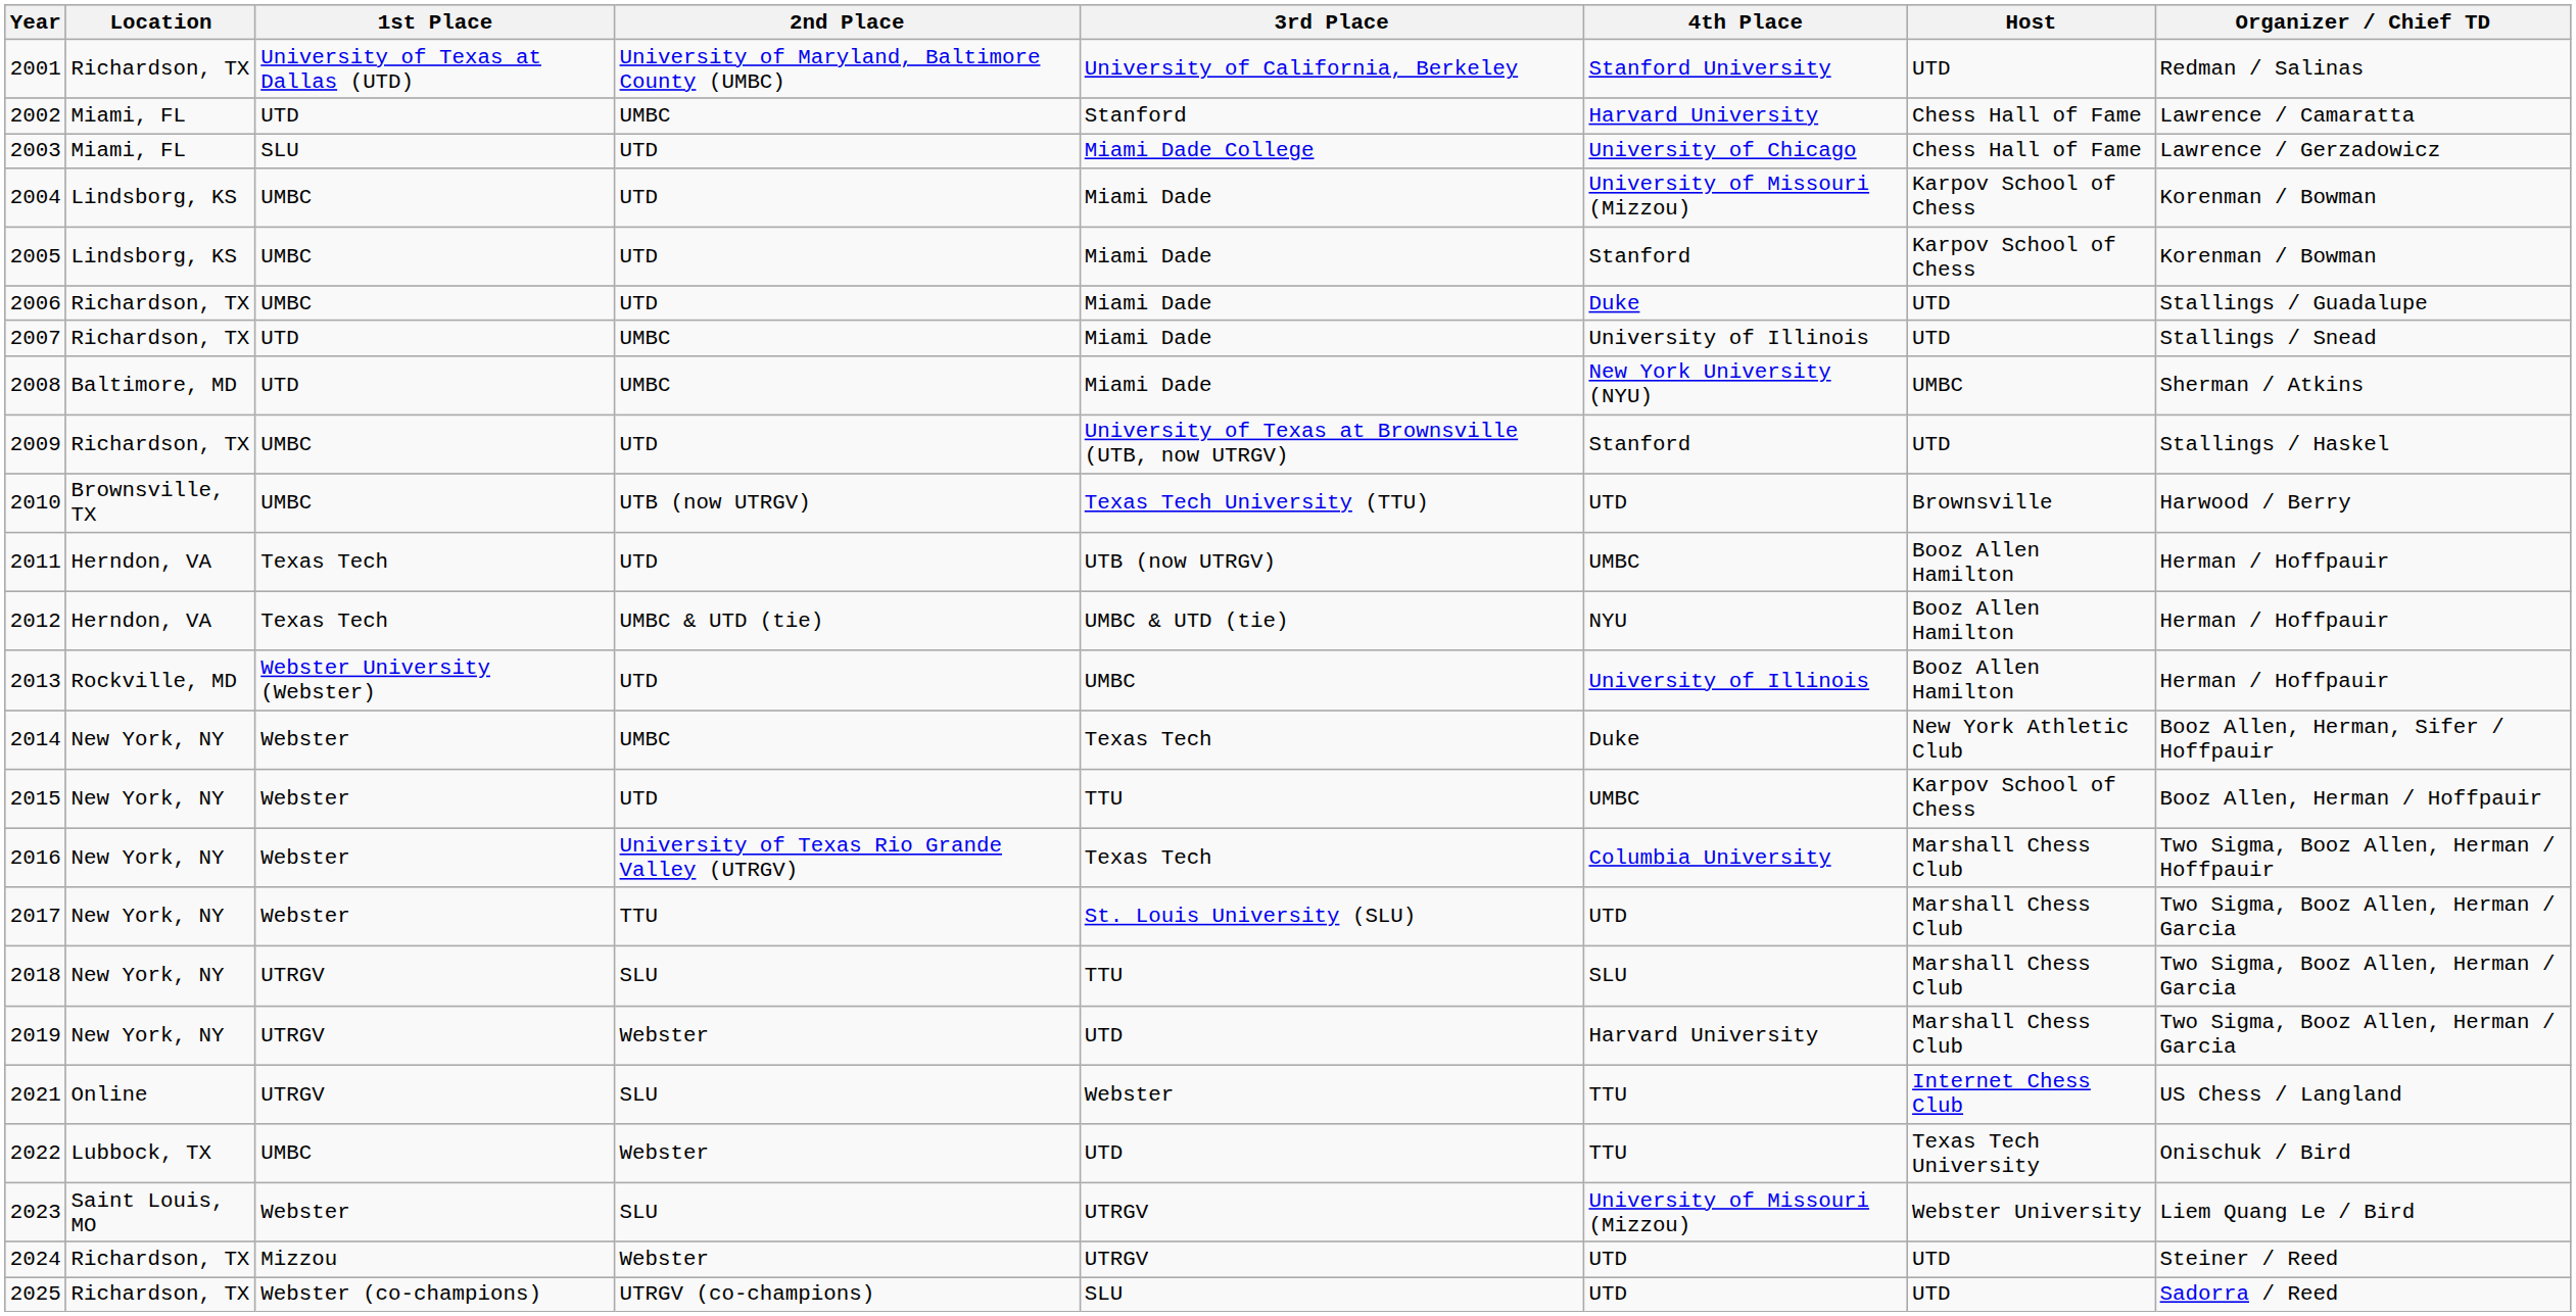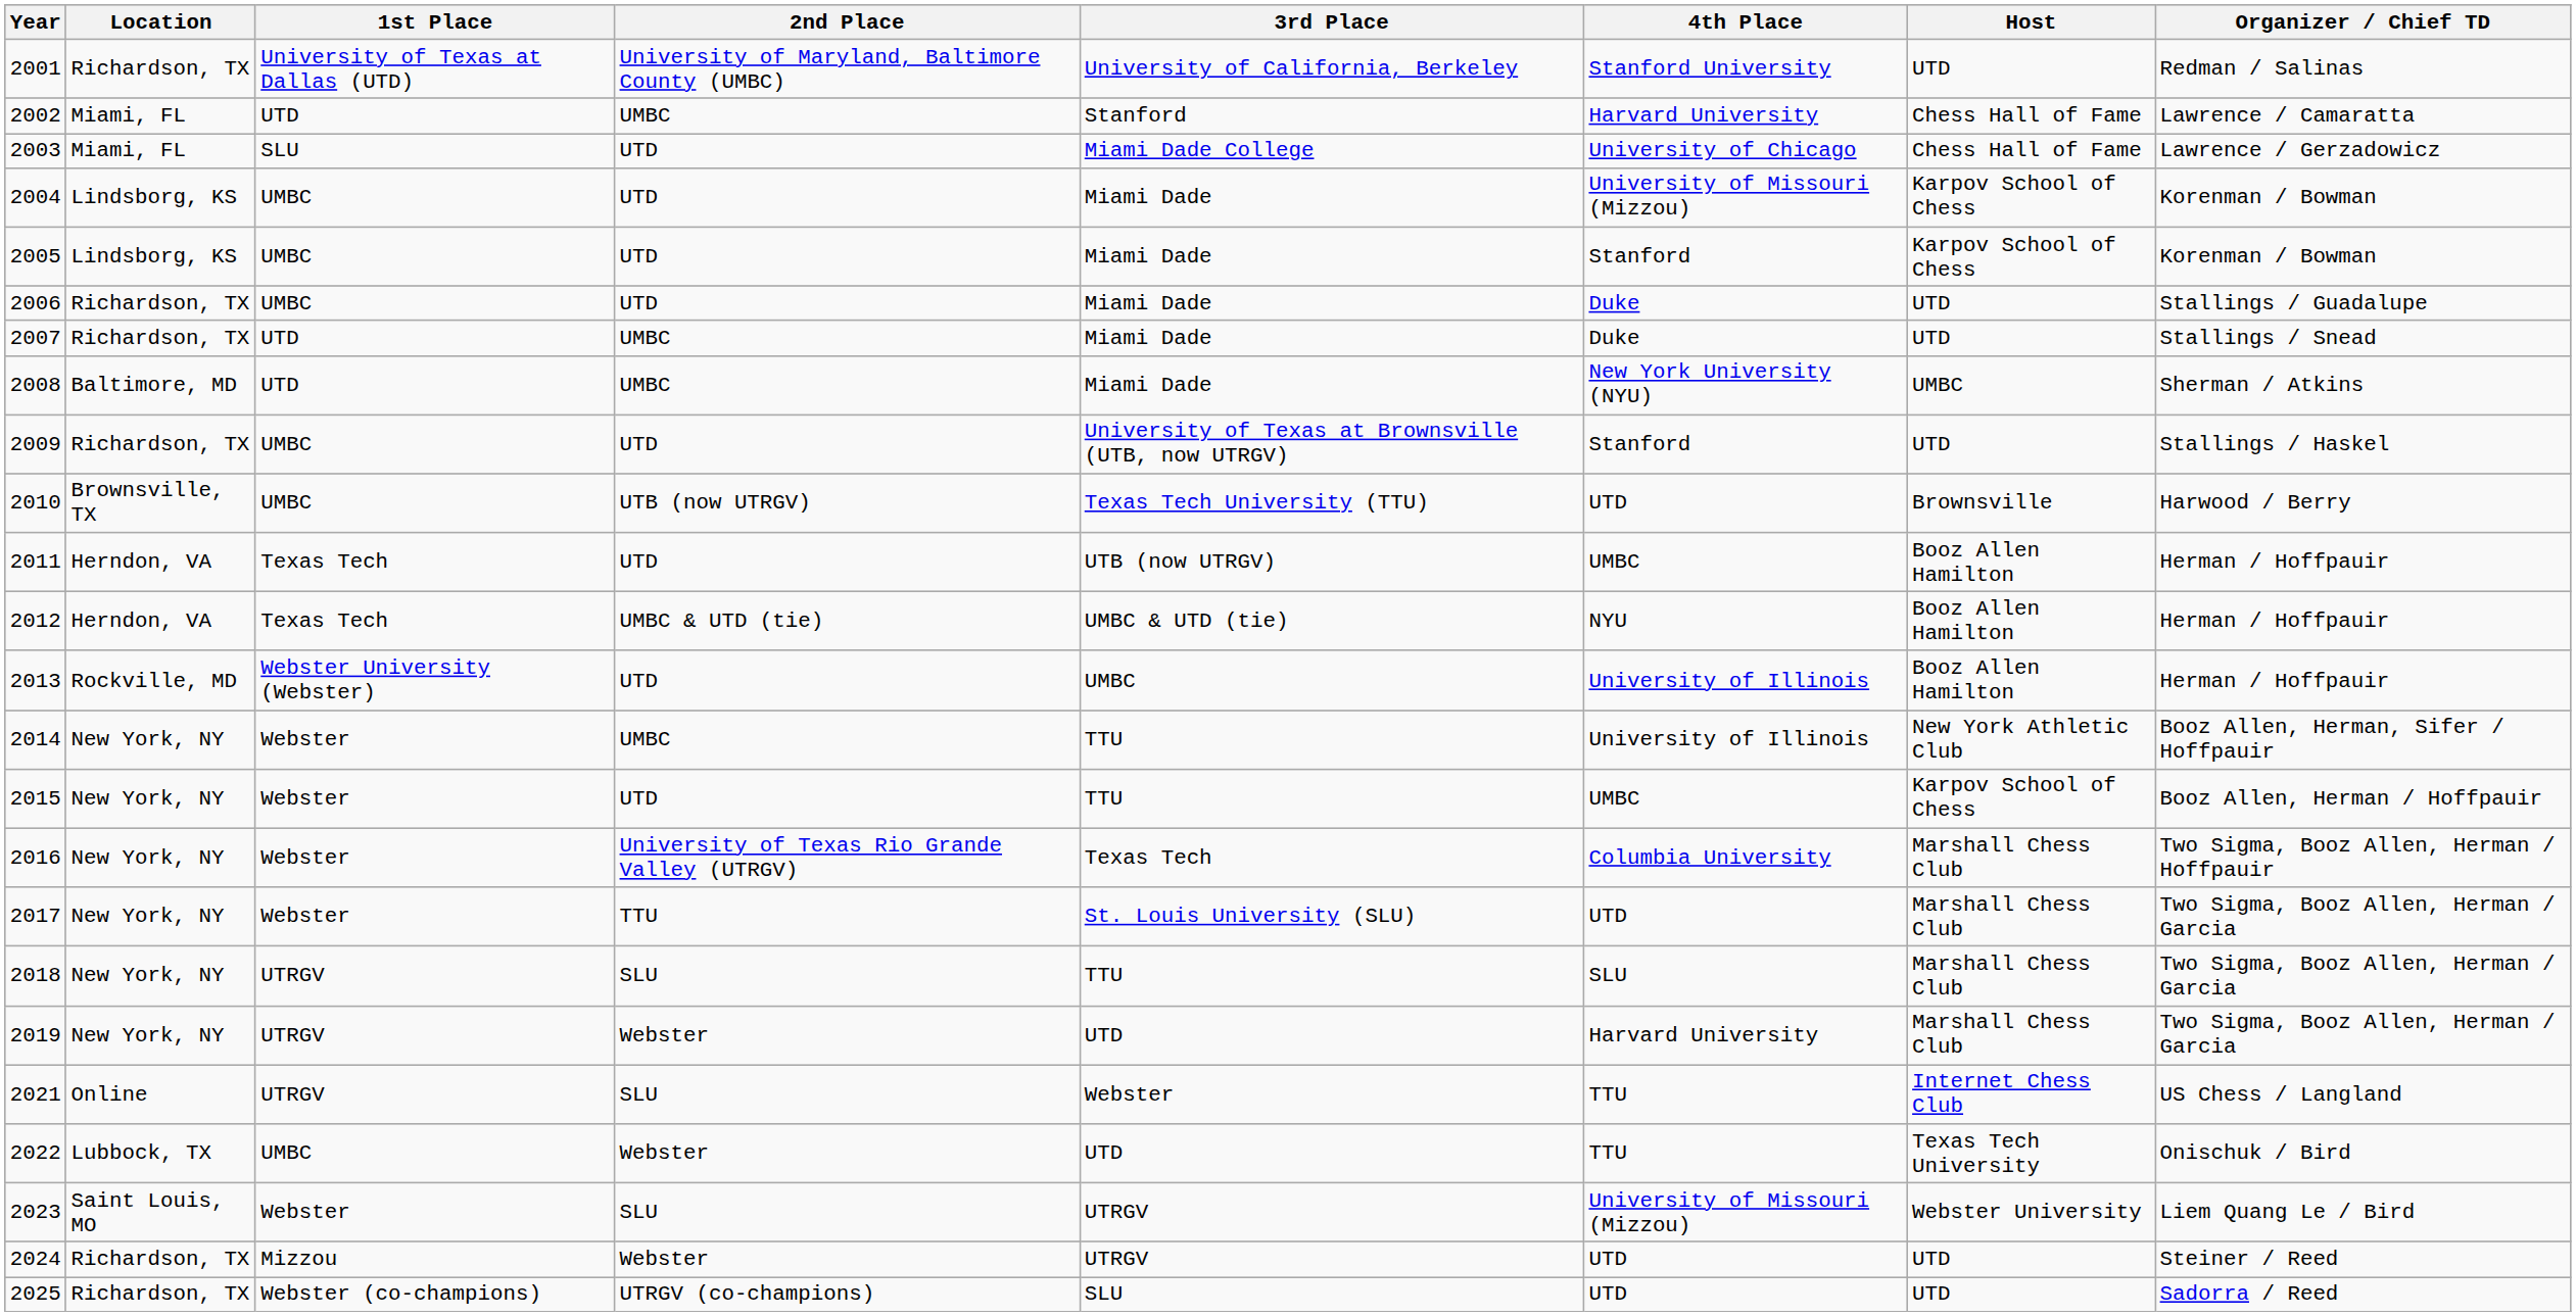 <table class="wikitable">
 <tr>
 <th>Year</th>
 <th>Location</th>
 <th>1st Place</th>
 <th>2nd Place</th>
 <th>3rd Place</th>
 <th>4th Place</th>
 <th>Host</th>
 <th>Organizer / Chief TD</th>
 </tr>
 <tr>
 <td>2001</td>
 <td>Richardson, TX</td>
 <td><a href='#'>University of Texas at Dallas</a> (UTD)</td>
 <td><a href='#'>University of Maryland, Baltimore County</a> (UMBC)</td>
 <td><a href='#'>University of California, Berkeley</a></td>
 <td><a href='#'>Stanford University</a></td>
 <td>UTD</td>
 <td>Redman / Salinas</td>
 </tr>
 <tr>
 <td>2002</td>
 <td>Miami, FL</td>
 <td>UTD</td>
 <td>UMBC</td>
 <td>Stanford</td>
 <td><a href='#'>Harvard University</a></td>
 <td>Chess Hall of Fame</td>
 <td>Lawrence / Camaratta</td>
 </tr>
 <tr>
 <td>2003</td>
 <td>Miami, FL</td>
 <td>SLU</td>
 <td>UTD</td>
 <td><a href='#'>Miami Dade College</a></td>
 <td><a href='#'>University of Chicago</a></td>
 <td>Chess Hall of Fame</td>
 <td>Lawrence / Gerzadowicz</td>
 </tr>
 <tr>
 <td>2004</td>
 <td>Lindsborg, KS</td>
 <td>UMBC</td>
 <td>UTD</td>
 <td>Miami Dade</td>
 <td><a href='#'>University of Missouri</a> (Mizzou)</td>
 <td>Karpov School of Chess</td>
 <td>Korenman / Bowman</td>
 </tr>
 <tr>
 <td>2005</td>
 <td>Lindsborg, KS</td>
 <td>UMBC</td>
 <td>UTD</td>
 <td>Miami Dade</td>
 <td>Stanford</td>
 <td>Karpov School of Chess</td>
 <td>Korenman / Bowman</td>
 </tr>
 <tr>
 <td>2006</td>
 <td>Richardson, TX</td>
 <td>UMBC</td>
 <td>UTD</td>
 <td>Miami Dade</td>
 <td><a href='#'>Duke</a></td>
 <td>UTD</td>
 <td>Stallings / Guadalupe</td>
 </tr>
 <tr>
 <td>2007</td>
 <td>Richardson, TX</td>
 <td>UTD</td>
 <td>UMBC</td>
 <td>Miami Dade</td>
-<td>University of Illinois</td>
+<td>Duke</td>
 <td>UTD</td>
 <td>Stallings / Snead</td>
 </tr>
 <tr>
 <td>2008</td>
 <td>Baltimore, MD</td>
 <td>UTD</td>
 <td>UMBC</td>
 <td>Miami Dade</td>
 <td><a href='#'>New York University</a> (NYU)</td>
 <td>UMBC</td>
 <td>Sherman / Atkins</td>
 </tr>
 <tr>
 <td>2009</td>
 <td>Richardson, TX</td>
 <td>UMBC</td>
 <td>UTD</td>
 <td><a href='#'>University of Texas at Brownsville</a> (UTB, now UTRGV)</td>
 <td>Stanford</td>
 <td>UTD</td>
 <td>Stallings / Haskel</td>
 </tr>
 <tr>
 <td>2010</td>
 <td>Brownsville, TX</td>
 <td>UMBC</td>
 <td>UTB (now UTRGV)</td>
 <td><a href='#'>Texas Tech University</a> (TTU)</td>
 <td>UTD</td>
 <td>Brownsville</td>
 <td>Harwood / Berry</td>
 </tr>
 <tr>
 <td>2011</td>
 <td>Herndon, VA</td>
 <td>Texas Tech</td>
 <td>UTD</td>
 <td>UTB (now UTRGV)</td>
 <td>UMBC</td>
 <td>Booz Allen Hamilton</td>
 <td>Herman / Hoffpauir</td>
 </tr>
 <tr>
 <td>2012</td>
 <td>Herndon, VA</td>
 <td>Texas Tech</td>
 <td>UMBC & UTD (tie)</td>
 <td>UMBC & UTD (tie)</td>
 <td>NYU</td>
 <td>Booz Allen Hamilton</td>
 <td>Herman / Hoffpauir</td>
 </tr>
 <tr>
 <td>2013</td>
 <td>Rockville, MD</td>
 <td><a href='#'>Webster University</a> (Webster)</td>
 <td>UTD</td>
 <td>UMBC</td>
 <td><a href='#'>University of Illinois</a></td>
 <td>Booz Allen Hamilton</td>
 <td>Herman / Hoffpauir</td>
 </tr>
 <tr>
 <td>2014</td>
 <td>New York, NY</td>
 <td>Webster</td>
 <td>UMBC</td>
-<td>Texas Tech</td>
-<td>Duke</td>
+<td>TTU</td>
+<td>University of Illinois</td>
 <td>New York Athletic Club</td>
 <td>Booz Allen, Herman, Sifer / Hoffpauir</td>
 </tr>
 <tr>
 <td>2015</td>
 <td>New York, NY</td>
 <td>Webster</td>
 <td>UTD</td>
 <td>TTU</td>
 <td>UMBC</td>
 <td>Karpov School of Chess</td>
 <td>Booz Allen, Herman / Hoffpauir</td>
 </tr>
 <tr>
 <td>2016</td>
 <td>New York, NY</td>
 <td>Webster</td>
 <td><a href='#'>University of Texas Rio Grande Valley</a> (UTRGV)</td>
 <td>Texas Tech</td>
 <td><a href='#'>Columbia University</a></td>
 <td>Marshall Chess Club</td>
 <td>Two Sigma, Booz Allen, Herman / Hoffpauir</td>
 </tr>
 <tr>
 <td>2017</td>
 <td>New York, NY</td>
 <td>Webster</td>
 <td>TTU</td>
 <td><a href='#'>St. Louis University</a> (SLU)</td>
 <td>UTD</td>
 <td>Marshall Chess Club</td>
 <td>Two Sigma, Booz Allen, Herman / Garcia</td>
 </tr>
 <tr>
 <td>2018</td>
 <td>New York, NY</td>
 <td>UTRGV</td>
 <td>SLU</td>
 <td>TTU</td>
 <td>SLU</td>
 <td>Marshall Chess Club</td>
 <td>Two Sigma, Booz Allen, Herman / Garcia</td>
 </tr>
 <tr>
 <td>2019</td>
 <td>New York, NY</td>
 <td>UTRGV</td>
 <td>Webster</td>
 <td>UTD</td>
 <td>Harvard University</td>
 <td>Marshall Chess Club</td>
 <td>Two Sigma, Booz Allen, Herman / Garcia</td>
 </tr>
 <tr>
 <td>2021</td>
 <td>Online</td>
 <td>UTRGV</td>
 <td>SLU</td>
 <td>Webster</td>
 <td>TTU</td>
 <td><a href='#'>Internet Chess Club</a></td>
 <td>US Chess / Langland</td>
 </tr>
 <tr>
 <td>2022</td>
 <td>Lubbock, TX</td>
 <td>UMBC</td>
 <td>Webster</td>
 <td>UTD</td>
 <td>TTU</td>
 <td>Texas Tech University</td>
 <td>Onischuk / Bird</td>
 </tr>
 <tr>
 <td>2023</td>
 <td>Saint Louis, MO</td>
 <td>Webster</td>
 <td>SLU</td>
 <td>UTRGV</td>
 <td><a href='#'>University of Missouri</a> (Mizzou)</td>
 <td>Webster University</td>
 <td>Liem Quang Le / Bird</td>
 </tr>
 <tr>
 <td>2024</td>
 <td>Richardson, TX</td>
 <td>Mizzou</td>
 <td>Webster</td>
 <td>UTRGV</td>
 <td>UTD</td>
 <td>UTD</td>
 <td>Steiner / Reed</td>
 </tr>
 <tr>
 <td>2025</td>
 <td>Richardson, TX</td>
 <td>Webster (co-champions)</td>
 <td>UTRGV (co-champions)</td>
 <td>SLU</td>
 <td>UTD</td>
 <td>UTD</td>
 <td><a href='#'>Sadorra</a> / Reed</td>
 </tr>
 </table>
